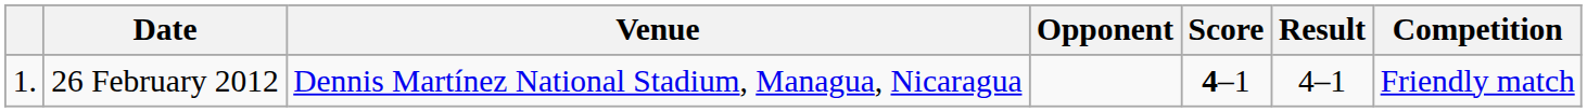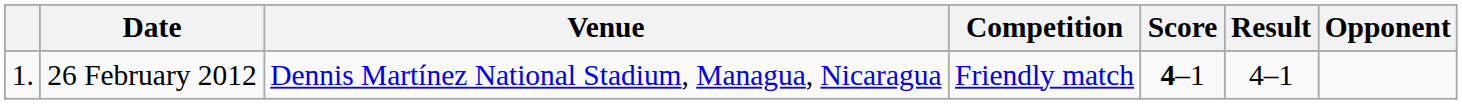 <table class="wikitable">
 <tr>
 <th></th>
 <th>Date</th>
 <th>Venue</th>
-<th>Opponent</th>
+<th>Competition</th>
 <th>Score</th>
 <th>Result</th>
-<th>Competition</th>
+<th>Opponent</th>
 </tr>
 <tr>
 <td align="center">1.</td>
 <td>26 February 2012</td>
 <td><a href='#'>Dennis Martínez National Stadium</a>, <a href='#'>Managua</a>, <a href='#'>Nicaragua</a></td>
-<td></td>
+<td><a href='#'>Friendly match</a></td>
 <td align="center"><strong>4</strong>–1</td>
 <td align="center">4–1</td>
-<td><a href='#'>Friendly match</a></td>
+<td></td>
 </tr>
 </table>
